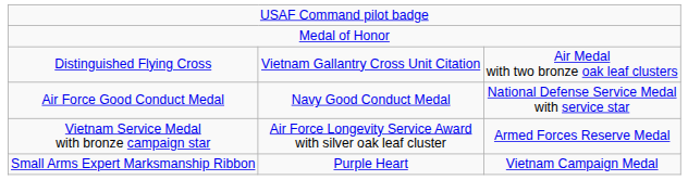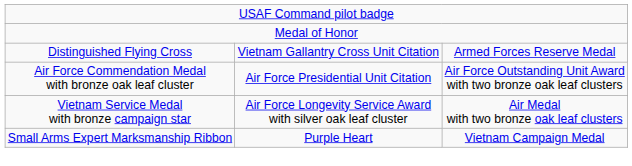 <table class="wikitable" style="margin:1em auto; text-align:center;">
 <tr>
 <td colspan="3"><a href='#'>USAF Command pilot badge</a></td>
 </tr>
 <tr>
 <td colspan="3"><a href='#'>Medal of Honor</a></td>
 </tr>
 <tr>
 <td><a href='#'>Distinguished Flying Cross</a></td>
 <td><a href='#'>Vietnam Gallantry Cross Unit Citation</a></td>
-<td><a href='#'>Air Medal</a><br>with two bronze <a href='#'>oak leaf clusters</a></td>
+<td><a href='#'>Armed Forces Reserve Medal</a></td>
 </tr>
 <tr>
-<td><a href='#'>Air Force Good Conduct Medal</a></td>
-<td><a href='#'>Navy Good Conduct Medal</a></td>
-<td><a href='#'>National Defense Service Medal</a><br>with <a href='#'>service star</a></td>
+<td><a href='#'>Air Force Commendation Medal</a><br>with bronze oak leaf cluster</td>
+<td><a href='#'>Air Force Presidential Unit Citation</a></td>
+<td><a href='#'>Air Force Outstanding Unit Award</a><br>with two bronze oak leaf clusters</td>
 </tr>
 <tr>
 <td><a href='#'>Vietnam Service Medal</a><br>with bronze <a href='#'>campaign star</a></td>
 <td><a href='#'>Air Force Longevity Service Award</a><br>with silver oak leaf cluster</td>
-<td><a href='#'>Armed Forces Reserve Medal</a></td>
+<td><a href='#'>Air Medal</a><br>with two bronze <a href='#'>oak leaf clusters</a></td>
 </tr>
 <tr>
 <td><a href='#'>Small Arms Expert Marksmanship Ribbon</a></td>
 <td><a href='#'>Purple Heart</a></td>
 <td><a href='#'>Vietnam Campaign Medal</a></td>
 </tr>
 </table>
